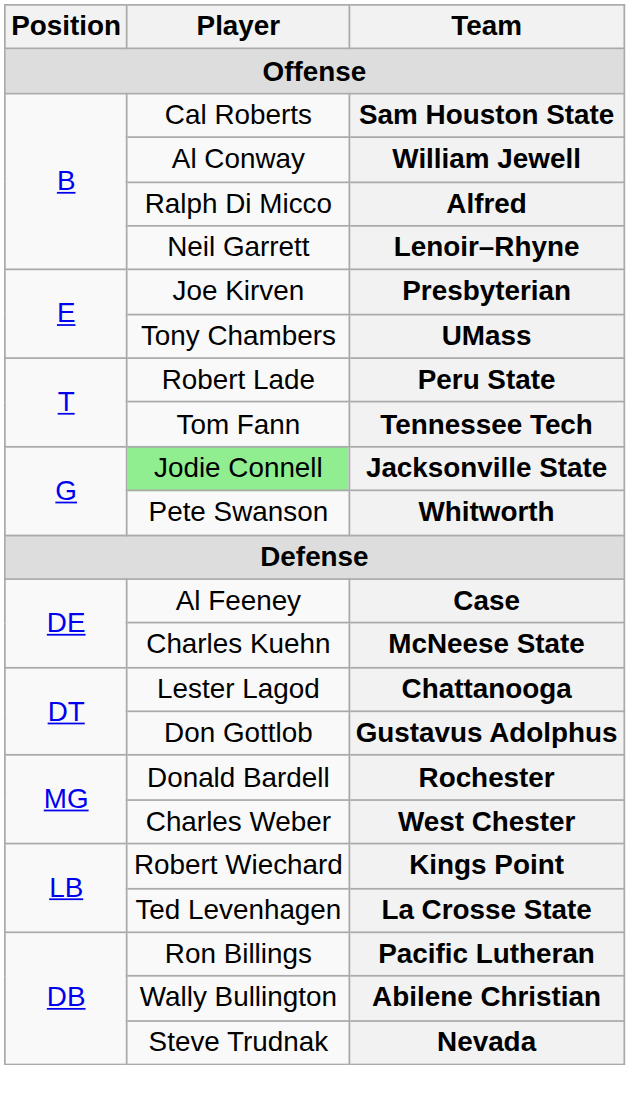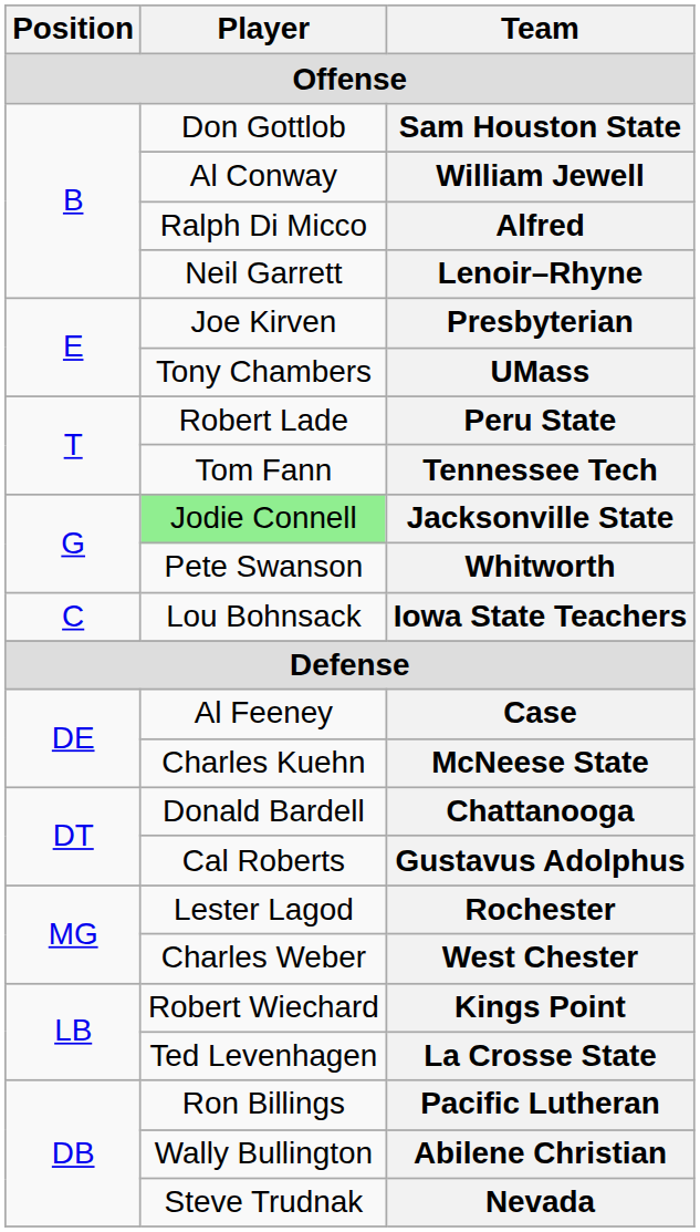 <table class="wikitable">
 <tr>
 <th>Position</th>
 <th>Player</th>
 <th>Team</th>
 </tr>
 <tr>
 <td colspan="3" style="text-align:center; background:#ddd;"><strong>Offense </strong></td>
 </tr>
 <tr style="text-align:center;">
 <td rowspan="4"><a href='#'>B</a></td>
-<td>Cal Roberts</td>
+<td>Don Gottlob</td>
 <th Style = >Sam Houston State</th>
 </tr>
 <tr style="text-align:center;">
 <td>Al Conway</td>
 <th Style = >William Jewell</th>
 </tr>
 <tr style="text-align:center;">
 <td>Ralph Di Micco</td>
 <th Style = >Alfred</th>
 </tr>
 <tr style="text-align:center;">
 <td>Neil Garrett</td>
 <th Style = >Lenoir–Rhyne</th>
 </tr>
 <tr style="text-align:center;">
 <td rowspan="2"><a href='#'>E</a></td>
 <td>Joe Kirven</td>
 <th Style = >Presbyterian</th>
 </tr>
 <tr style="text-align:center;">
 <td>Tony Chambers</td>
 <th Style = >UMass</th>
 </tr>
 <tr style="text-align:center;">
 <td rowspan="2"><a href='#'>T</a></td>
 <td>Robert Lade</td>
 <th Style = >Peru State</th>
 </tr>
 <tr style="text-align:center;">
 <td>Tom Fann</td>
 <th Style = >Tennessee Tech</th>
 </tr>
 <tr style="text-align:center;">
 <td rowspan="2"><a href='#'>G</a></td>
 <td style="background: lightgreen;">Jodie Connell</td>
 <th Style = >Jacksonville State</th>
 </tr>
 <tr style="text-align:center;">
 <td>Pete Swanson</td>
 <th Style = >Whitworth</th>
 </tr>
+<tr style="text-align:center;">
+<td><a href='#'>C</a></td>
+<td>Lou Bohnsack</td>
+<th Style = >Iowa State Teachers</th>
+</tr>
 <tr>
 <td colspan="3" style="text-align:center; background:#ddd;"><strong>Defense</strong></td>
 </tr>
 <tr style="text-align:center;">
 <td rowspan="2"><a href='#'>DE</a></td>
 <td>Al Feeney</td>
 <th Style = >Case</th>
 </tr>
 <tr style="text-align:center;">
 <td>Charles Kuehn</td>
 <th Style = >McNeese State</th>
 </tr>
 <tr style="text-align:center;">
 <td rowspan="2"><a href='#'>DT</a></td>
-<td>Lester Lagod</td>
+<td>Donald Bardell</td>
 <th Style = >Chattanooga</th>
 </tr>
 <tr style="text-align:center;">
-<td>Don Gottlob</td>
+<td>Cal Roberts</td>
 <th Style = >Gustavus Adolphus</th>
 </tr>
 <tr style="text-align:center;">
 <td rowspan="2"><a href='#'>MG</a></td>
-<td>Donald Bardell</td>
+<td>Lester Lagod</td>
 <th Style = >Rochester</th>
 </tr>
 <tr style="text-align:center;">
 <td>Charles Weber</td>
 <th Style = >West Chester</th>
 </tr>
 <tr style="text-align:center;">
 <td rowspan="2"><a href='#'>LB</a></td>
 <td>Robert Wiechard</td>
 <th Style = >Kings Point</th>
 </tr>
 <tr style="text-align:center;">
 <td>Ted Levenhagen</td>
 <th Style = >La Crosse State</th>
 </tr>
 <tr style="text-align:center;">
 <td rowspan="3"><a href='#'>DB</a></td>
 <td>Ron Billings</td>
 <th Style = >Pacific Lutheran</th>
 </tr>
 <tr style="text-align:center;">
 <td>Wally Bullington</td>
 <th Style = >Abilene Christian</th>
 </tr>
 <tr style="text-align:center;">
 <td>Steve Trudnak</td>
 <th Style = >Nevada</th>
 </tr>
 </table>
